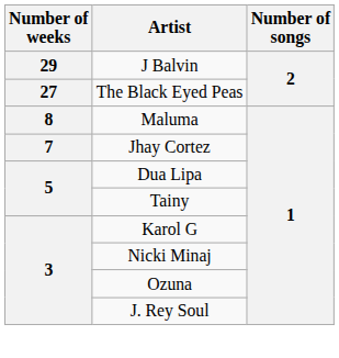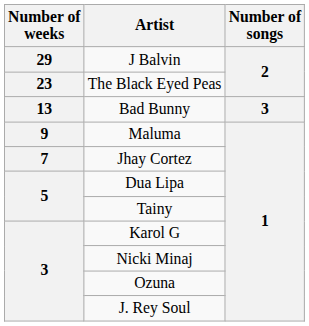 <table class="wikitable plainrowheaders" style="text-align:center">
 <tr>
 <th>Number of<br>weeks</th>
 <th>Artist</th>
 <th>Number of<br>songs</th>
 </tr>
 <tr>
 <th scope="row" style="text-align:center">29</th>
 <td>J Balvin</td>
 <th scope="row" style="text-align:center" rowspan="2">2</th>
 </tr>
 <tr>
-<th scope="row" style="text-align:center">27</th>
+<th scope="row" style="text-align:center">23</th>
 <td>The Black Eyed Peas</td>
 </tr>
 <tr>
-<th scope="row" style="text-align:center">8</th>
+<th scope="row" style="text-align:center">13</th>
+<td>Bad Bunny</td>
+<th scope="row" style="text-align:center">3</th>
+</tr>
+<tr>
+<th scope="row" style="text-align:center">9</th>
 <td>Maluma</td>
 <th scope="row" style="text-align:center" rowspan="8">1</th>
 </tr>
 <tr>
 <th scope="row" style="text-align:center">7</th>
 <td>Jhay Cortez</td>
 </tr>
 <tr>
 <th scope="row" style="text-align:center" rowspan="2">5</th>
 <td>Dua Lipa</td>
 </tr>
 <tr>
 <td>Tainy</td>
 </tr>
 <tr>
 <th scope="row" style="text-align:center" rowspan="4">3</th>
 <td>Karol G</td>
 </tr>
 <tr>
 <td>Nicki Minaj</td>
 </tr>
 <tr>
 <td>Ozuna</td>
 </tr>
 <tr>
 <td>J. Rey Soul</td>
 </tr>
 </table>
